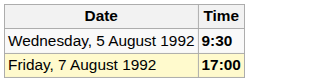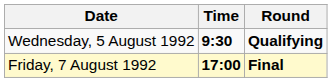 <table class="wikitable">
 <tr>
 <th>Date</th>
 <th>Time</th>
+<th>Round</th>
 </tr>
 <tr>
 <td>Wednesday, 5 August 1992</td>
 <td><strong>9:30</strong></td>
+<td><strong>Qualifying</strong></td>
 </tr>
 <tr style=background:lemonchiffon>
 <td>Friday, 7 August 1992</td>
 <td><strong>17:00</strong></td>
+<td><strong>Final</strong></td>
 </tr>
 </table>
